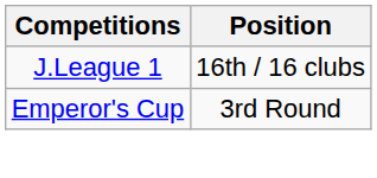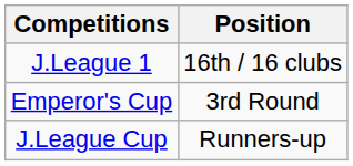 <table class="wikitable" style="text-align:center;">
 <tr>
 <th>Competitions</th>
 <th>Position</th>
 </tr>
 <tr>
 <td><a href='#'>J.League 1</a></td>
 <td>16th / 16 clubs</td>
 </tr>
 <tr>
 <td><a href='#'>Emperor's Cup</a></td>
 <td>3rd Round</td>
 </tr>
+<tr>
+<td><a href='#'>J.League Cup</a></td>
+<td>Runners-up</td>
+</tr>
 </table>
